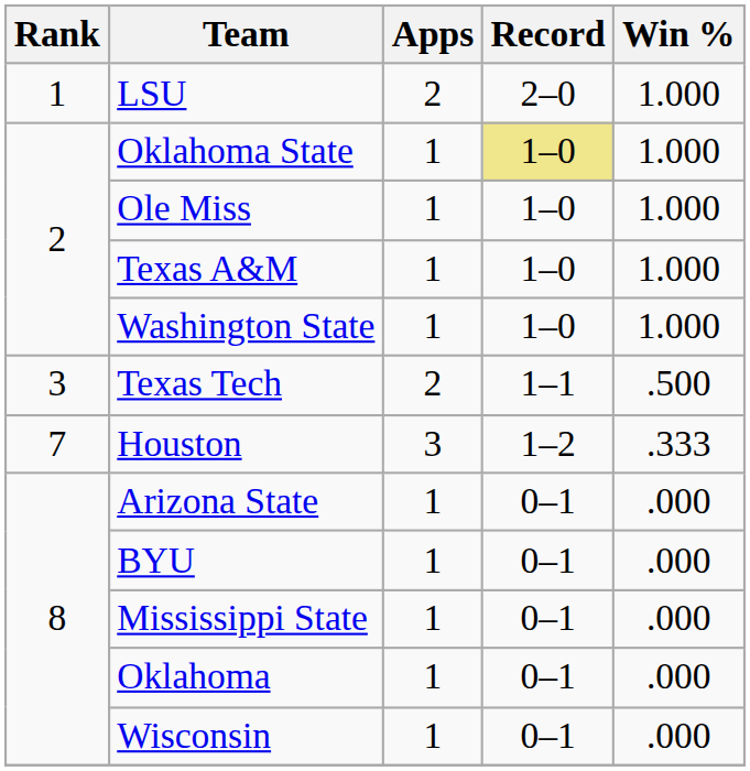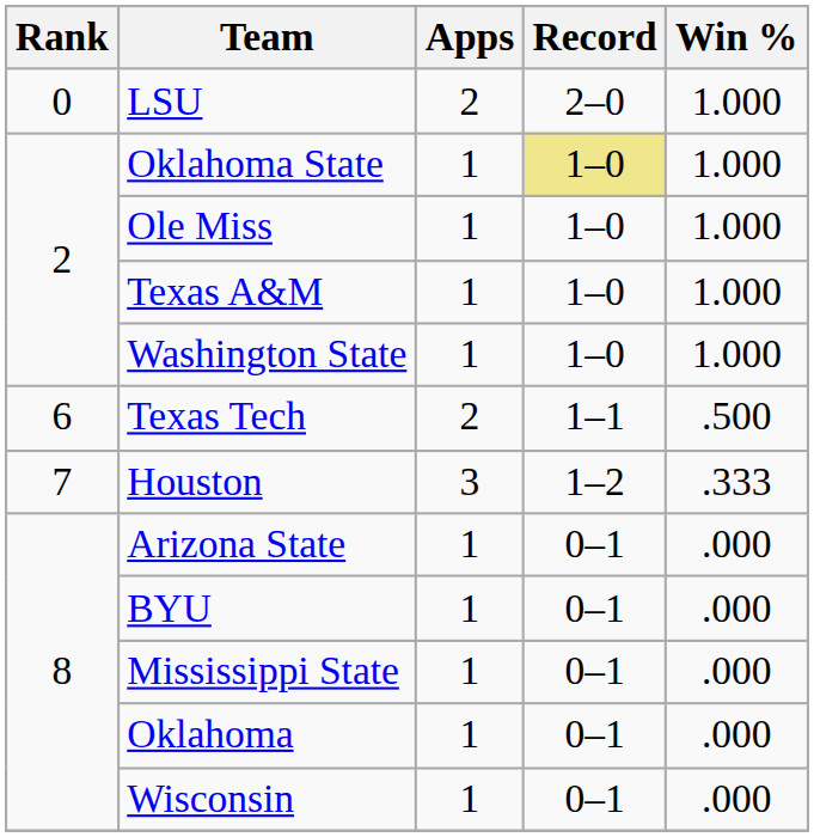 <table class=wikitable style="text-align:center;">
 <tr>
 <th>Rank</th>
 <th>Team</th>
 <th>Apps</th>
 <th>Record</th>
 <th>Win %</th>
 </tr>
 <tr>
-<td>1</td>
+<td>0</td>
 <td align=left><a href='#'>LSU</a></td>
 <td>2</td>
 <td>2–0</td>
 <td>1.000</td>
 </tr>
 <tr>
 <td rowspan=4>2</td>
 <td align=left><a href='#'>Oklahoma State</a></td>
 <td>1</td>
 <td style="background: khaki;">1–0</td>
 <td>1.000</td>
 </tr>
 <tr>
 <td align=left><a href='#'>Ole Miss</a></td>
 <td>1</td>
 <td>1–0</td>
 <td>1.000</td>
 </tr>
 <tr>
 <td align=left><a href='#'>Texas A&M</a></td>
 <td>1</td>
 <td>1–0</td>
 <td>1.000</td>
 </tr>
 <tr>
 <td align=left><a href='#'>Washington State</a></td>
 <td>1</td>
 <td>1–0</td>
 <td>1.000</td>
 </tr>
 <tr>
-<td>3</td>
+<td>6</td>
 <td align=left><a href='#'>Texas Tech</a></td>
 <td>2</td>
 <td>1–1</td>
 <td>.500</td>
 </tr>
 <tr>
 <td>7</td>
 <td align=left><a href='#'>Houston</a></td>
 <td>3</td>
 <td>1–2</td>
 <td>.333</td>
 </tr>
 <tr>
 <td rowspan=5>8</td>
 <td align=left><a href='#'>Arizona State</a></td>
 <td>1</td>
 <td>0–1</td>
 <td>.000</td>
 </tr>
 <tr>
 <td align=left><a href='#'>BYU</a></td>
 <td>1</td>
 <td>0–1</td>
 <td>.000</td>
 </tr>
 <tr>
 <td align=left><a href='#'>Mississippi State</a></td>
 <td>1</td>
 <td>0–1</td>
 <td>.000</td>
 </tr>
 <tr>
 <td align=left><a href='#'>Oklahoma</a></td>
 <td>1</td>
 <td>0–1</td>
 <td>.000</td>
 </tr>
 <tr>
 <td align=left><a href='#'>Wisconsin</a></td>
 <td>1</td>
 <td>0–1</td>
 <td>.000</td>
 </tr>
 <tr>
 </tr>
 </table>
